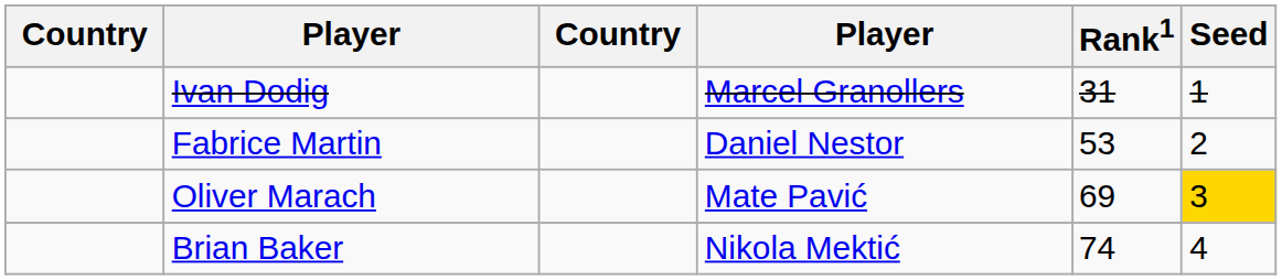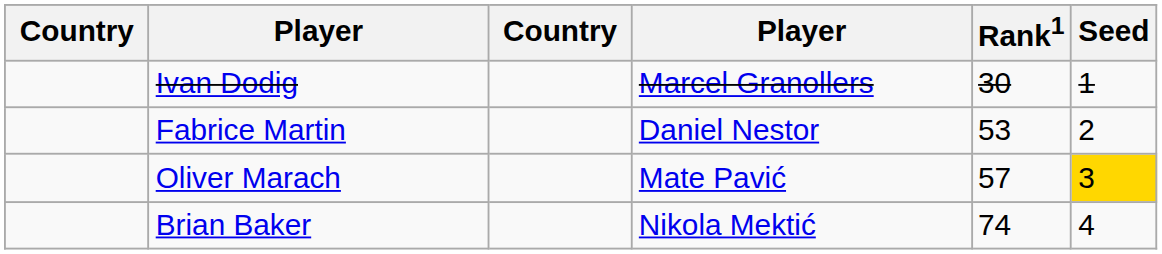 <table class="sortable wikitable">
 <tr>
 <th width="70">Country</th>
 <th width="175">Player</th>
 <th width="70">Country</th>
 <th width="175">Player</th>
 <th>Rank<sup>1</sup></th>
 <th>Seed</th>
 </tr>
 <tr>
 <td><s></s></td>
 <td><s><a href='#'>Ivan Dodig</a></s></td>
 <td><s></s></td>
 <td><s><a href='#'>Marcel Granollers</a></s></td>
-<td><s>31</s></td>
+<td><s>30</s></td>
 <td><s>1</s></td>
 </tr>
 <tr>
 <td></td>
 <td><a href='#'>Fabrice Martin</a></td>
 <td></td>
 <td><a href='#'>Daniel Nestor</a></td>
 <td>53</td>
 <td>2</td>
 </tr>
 <tr>
 <td></td>
 <td><a href='#'>Oliver Marach</a></td>
 <td></td>
 <td><a href='#'>Mate Pavić</a></td>
-<td>69</td>
+<td>57</td>
 <td style="background: gold;">3</td>
 </tr>
 <tr>
 <td></td>
 <td><a href='#'>Brian Baker</a></td>
 <td></td>
 <td><a href='#'>Nikola Mektić</a></td>
 <td>74</td>
 <td>4</td>
 </tr>
 </table>
